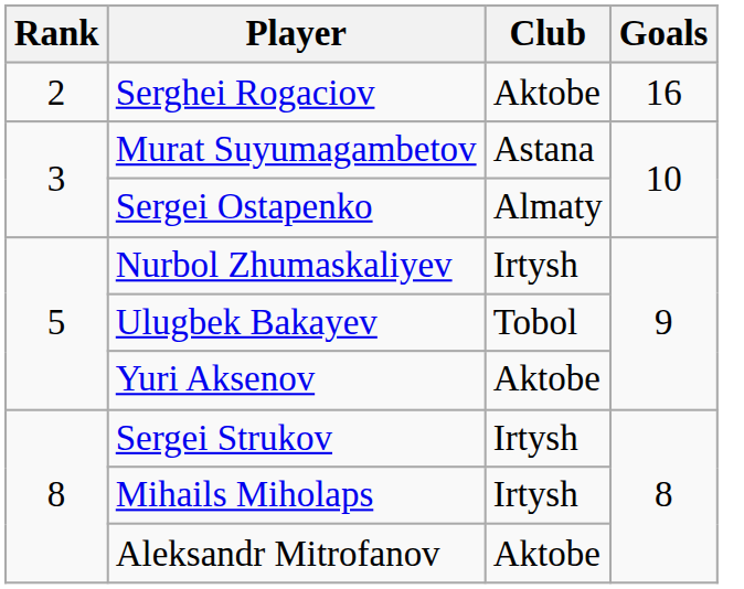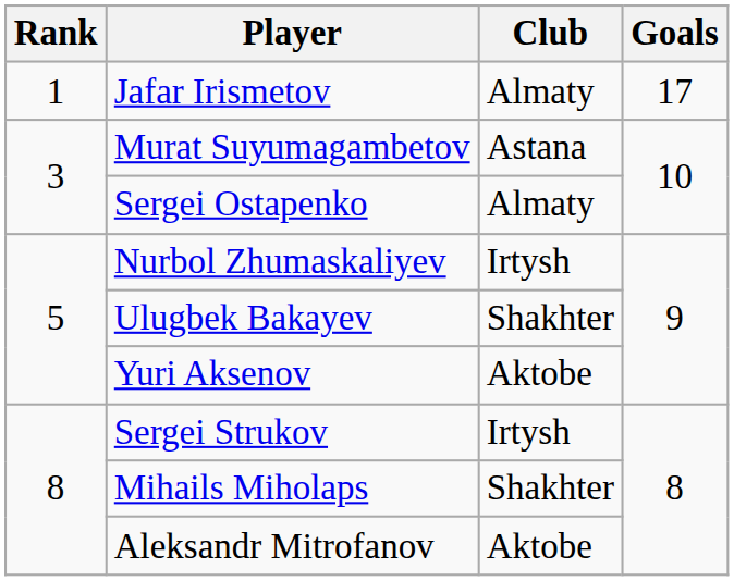 <table class="wikitable" style="text-align:center;">
 <tr>
 <th>Rank</th>
 <th>Player</th>
 <th>Club</th>
 <th>Goals</th>
 </tr>
 <tr>
-<td rowspan="1">2</td>
-<td align="left"> <a href='#'>Serghei Rogaciov</a></td>
-<td align="left">Aktobe</td>
-<td rowspan="1">16</td>
+<td rowspan="1">1</td>
+<td align="left"> <a href='#'>Jafar Irismetov</a></td>
+<td align="left">Almaty</td>
+<td rowspan="1">17</td>
 </tr>
 <tr>
 <td rowspan="2">3</td>
 <td align="left"> <a href='#'>Murat Suyumagambetov</a></td>
 <td align="left">Astana</td>
 <td rowspan="2">10</td>
 </tr>
 <tr>
 <td align="left"> <a href='#'>Sergei Ostapenko</a></td>
 <td align="left">Almaty</td>
 </tr>
 <tr>
 <td rowspan="3">5</td>
 <td align="left"> <a href='#'>Nurbol Zhumaskaliyev</a></td>
 <td align="left">Irtysh</td>
 <td rowspan="3">9</td>
 </tr>
 <tr>
 <td align="left"> <a href='#'>Ulugbek Bakayev</a></td>
-<td align="left">Tobol</td>
+<td align="left">Shakhter</td>
 </tr>
 <tr>
 <td align="left"> <a href='#'>Yuri Aksenov</a></td>
 <td align="left">Aktobe</td>
 </tr>
 <tr>
 <td rowspan="3">8</td>
 <td align="left"> <a href='#'>Sergei Strukov</a></td>
 <td align="left">Irtysh</td>
 <td rowspan="3">8</td>
 </tr>
 <tr>
 <td align="left"> <a href='#'>Mihails Miholaps</a></td>
-<td align="left">Irtysh</td>
+<td align="left">Shakhter</td>
 </tr>
 <tr>
 <td align="left"> Aleksandr Mitrofanov</td>
 <td align="left">Aktobe</td>
 </tr>
 </table>
